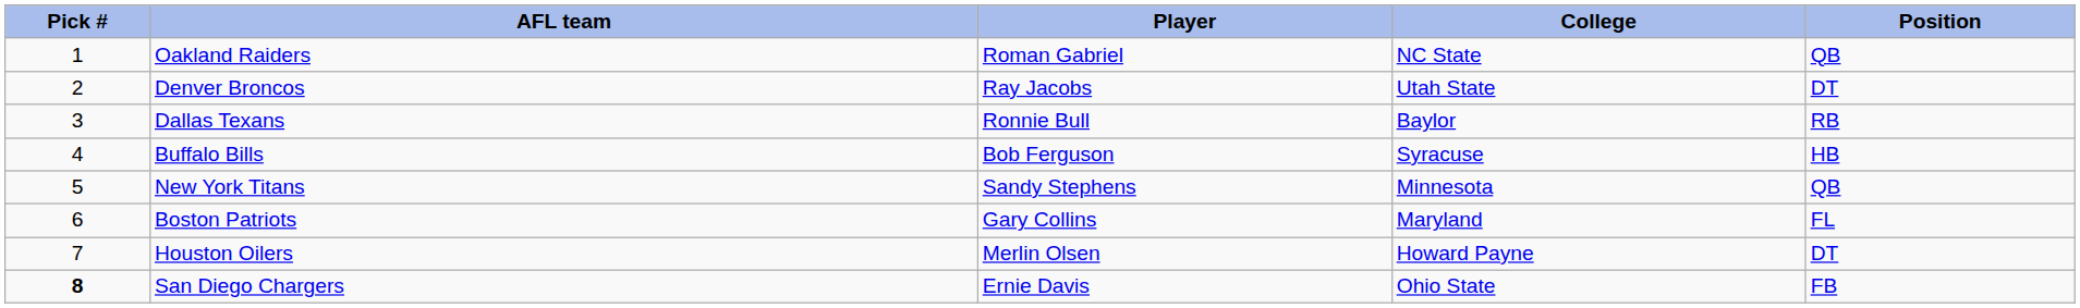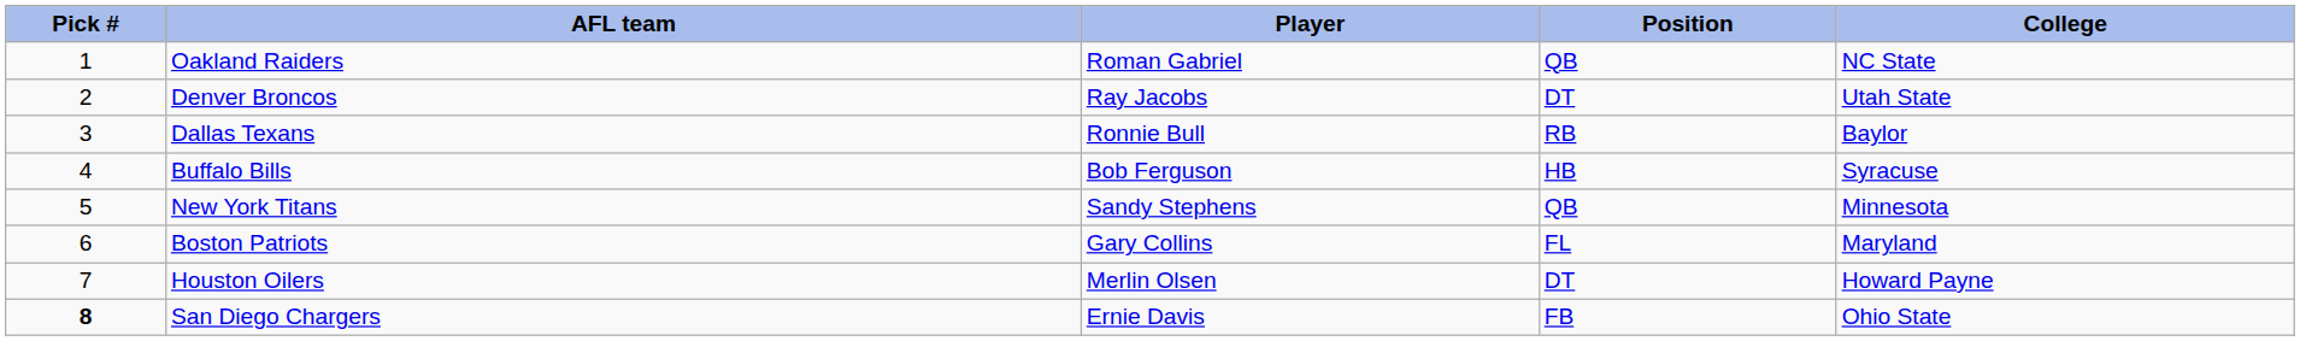 <table class="wikitable sortable sortable" style="width: 100%">
 <tr>
 <th style="background:#A8BDEC;" width=7%>Pick #</th>
 <th width=40% style="background:#A8BDEC;">AFL team</th>
 <th width=20% style="background:#A8BDEC;">Player</th>
+<th width=13% style="background:#A8BDEC;">Position</th>
 <th style="background:#A8BDEC;">College</th>
-<th width=13% style="background:#A8BDEC;">Position</th>
 </tr>
 <tr>
 <td align="center">1</td>
 <td><a href='#'>Oakland Raiders</a></td>
 <td><a href='#'>Roman Gabriel</a></td>
+<td><a href='#'>QB</a></td>
 <td><a href='#'>NC State</a></td>
-<td><a href='#'>QB</a></td>
 </tr>
 <tr>
 <td align="center">2</td>
 <td><a href='#'>Denver Broncos</a></td>
 <td><a href='#'>Ray Jacobs</a></td>
+<td><a href='#'>DT</a></td>
 <td><a href='#'>Utah State</a></td>
-<td><a href='#'>DT</a></td>
 </tr>
 <tr>
 <td align="center">3</td>
 <td><a href='#'>Dallas Texans</a></td>
 <td><a href='#'>Ronnie Bull</a></td>
+<td><a href='#'>RB</a></td>
 <td><a href='#'>Baylor</a></td>
-<td><a href='#'>RB</a></td>
 </tr>
 <tr>
 <td align="center">4</td>
 <td><a href='#'>Buffalo Bills</a></td>
 <td><a href='#'>Bob Ferguson</a></td>
+<td><a href='#'>HB</a></td>
 <td><a href='#'>Syracuse</a></td>
-<td><a href='#'>HB</a></td>
 </tr>
 <tr>
 <td align="center">5</td>
 <td><a href='#'>New York Titans</a></td>
 <td><a href='#'>Sandy Stephens</a></td>
+<td><a href='#'>QB</a></td>
 <td><a href='#'>Minnesota</a></td>
-<td><a href='#'>QB</a></td>
 </tr>
 <tr>
 <td align="center">6</td>
 <td><a href='#'>Boston Patriots</a></td>
 <td><a href='#'>Gary Collins</a></td>
+<td><a href='#'>FL</a></td>
 <td><a href='#'>Maryland</a></td>
-<td><a href='#'>FL</a></td>
 </tr>
 <tr>
 <td align="center">7</td>
 <td><a href='#'>Houston Oilers</a></td>
 <td><a href='#'>Merlin Olsen</a></td>
+<td><a href='#'>DT</a></td>
 <td><a href='#'>Howard Payne</a></td>
-<td><a href='#'>DT</a></td>
 </tr>
 <tr>
 <td align="center"><strong>8</strong></td>
 <td><a href='#'>San Diego Chargers</a></td>
 <td><a href='#'>Ernie Davis</a></td>
+<td><a href='#'>FB</a></td>
 <td><a href='#'>Ohio State</a></td>
-<td><a href='#'>FB</a></td>
 </tr>
 </table>
